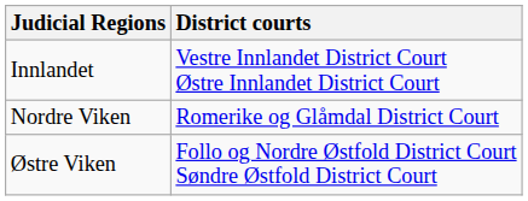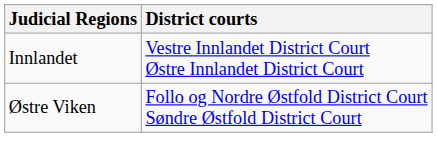 <table class="wikitable">
 <tr>
 <th style="text-align:left">Judicial Regions <small></small></th>
 <th style="text-align:left">District courts <small></small></th>
 </tr>
 <tr>
 <td>Innlandet</td>
 <td><a href='#'>Vestre Innlandet District Court</a><br><a href='#'>Østre Innlandet District Court</a></td>
 </tr>
 <tr>
-<td>Nordre Viken</td>
-<td><a href='#'>Romerike og Glåmdal District Court</a></td>
-</tr>
-<tr>
 <td>Østre Viken</td>
 <td><a href='#'>Follo og Nordre Østfold District Court</a><br><a href='#'>Søndre Østfold District Court</a></td>
 </tr>
 </table>
